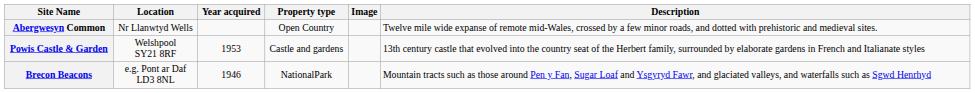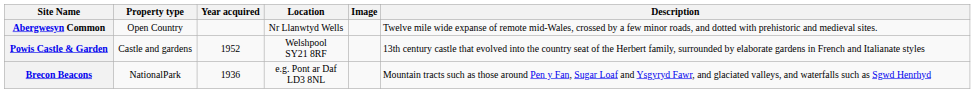 <table class="wikitable sortable" style="text-align:center; width:100%;">
 <tr>
 <th>Site Name</th>
+<th>Property type</th>
+<th>Year acquired</th>
 <th>Location</th>
-<th>Year acquired</th>
-<th>Property type</th>
 <th class="unsortable">Image</th>
 <th class="unsortable">Description</th>
 </tr>
 <tr>
 <th scope="row"><a href='#'>Abergwesyn</a> Common</th>
+<td>Open Country</td>
+<td></td>
 <td>Nr Llanwtyd Wells<br><small></small></td>
-<td></td>
-<td>Open Country</td>
 <td></td>
 <td style="text-align:left">Twelve mile wide expanse of remote mid-Wales, crossed by a few minor roads, and dotted with prehistoric and medieval sites.</td>
 </tr>
 <tr>
 <th scope="row"><a href='#'>Powis Castle & Garden</a></th>
+<td>Castle and gardens</td>
+<td>1952</td>
 <td>Welshpool<br>SY21 8RF<br><small></small></td>
-<td>1953</td>
-<td>Castle and gardens</td>
 <td></td>
 <td style="text-align:left">13th century castle that evolved into the country seat of the Herbert family, surrounded by elaborate gardens in French and Italianate styles</td>
 </tr>
 <tr>
 <th scope="row"><a href='#'>Brecon Beacons</a></th>
+<td>NationalPark</td>
+<td>1936</td>
 <td>e.g. Pont ar Daf<br>LD3 8NL<br><small></small></td>
-<td>1946</td>
-<td>NationalPark</td>
 <td></td>
 <td style="text-align:left">Mountain tracts such as those around <a href='#'>Pen y Fan</a>, <a href='#'>Sugar Loaf</a> and <a href='#'>Ysgyryd Fawr</a>, and glaciated valleys, and waterfalls such as <a href='#'>Sgwd Henrhyd</a></td>
 </tr>
 </table>
